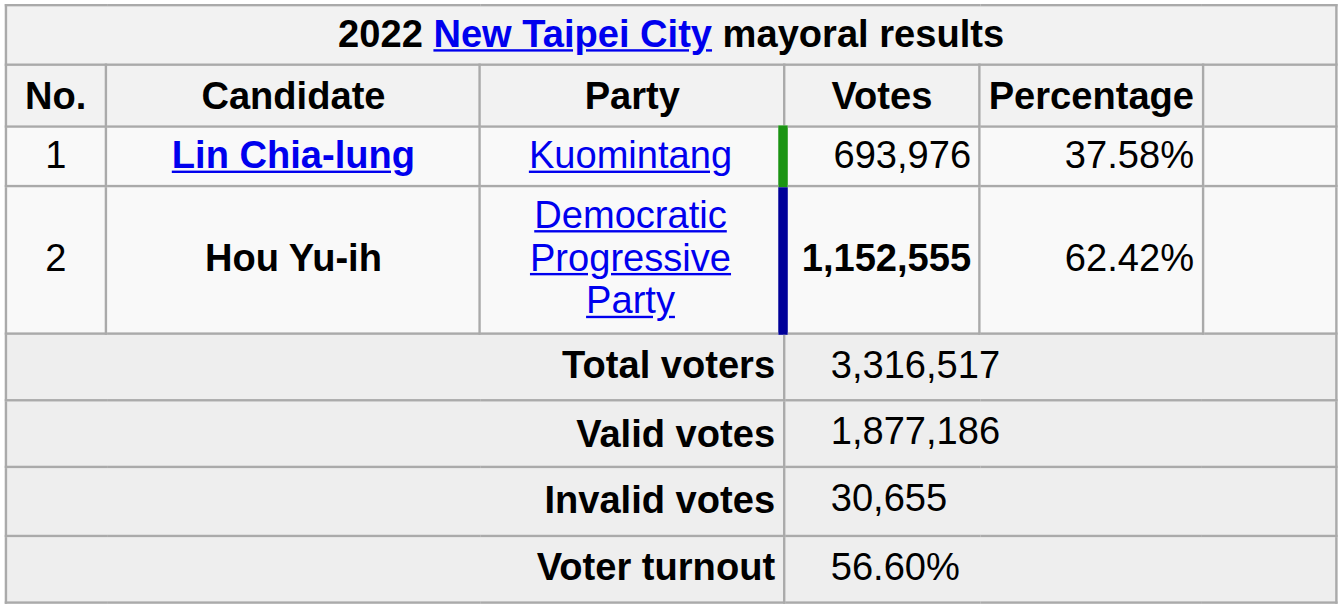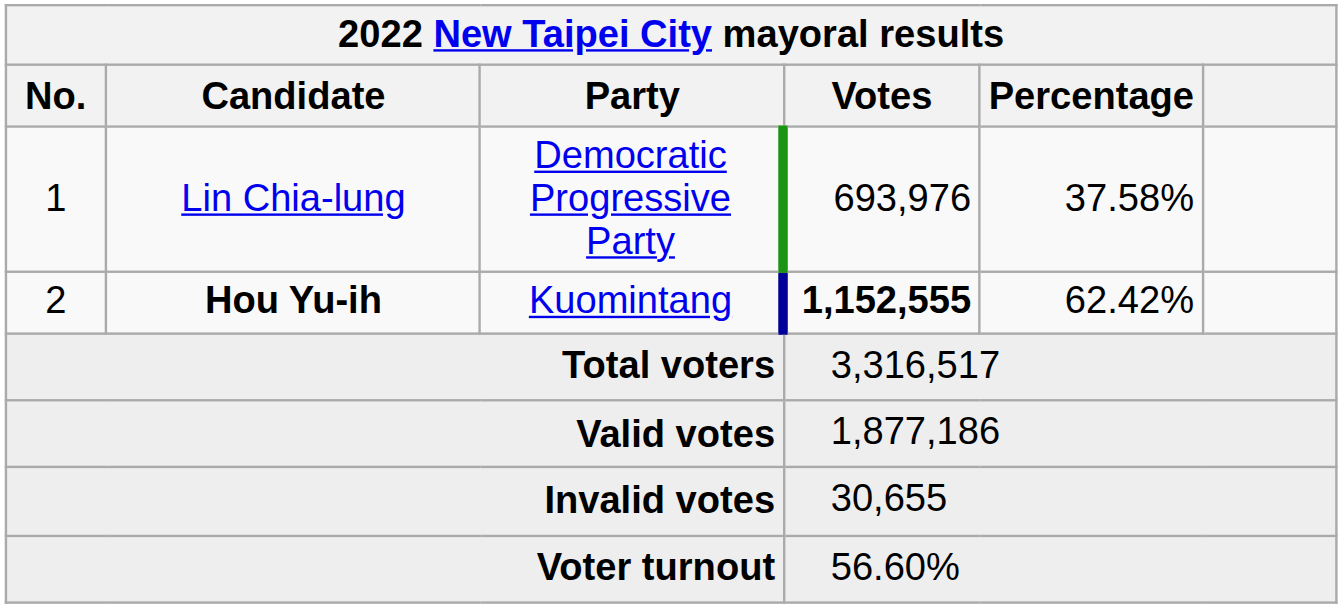 <table class="wikitable collapsible" style="margin:1em auto; text-align:center">
 <tr>
 <th colspan="6">2022 <a href='#'>New Taipei City</a> mayoral results</th>
 </tr>
 <tr>
 <th width=35>No.</th>
 <th width=150>Candidate</th>
 <th width=120>Party</th>
 <th width=75>Votes</th>
 <th width=75>Percentage</th>
 <th width=49></th>
 </tr>
 <tr>
 <td>1</td>
-<td><strong><a href='#'>Lin Chia-lung</a></strong></td>
-<td><a href='#'>Kuomintang</a></td>
+<td><a href='#'>Lin Chia-lung</a></td>
+<td><a href='#'>Democratic Progressive Party</a></td>
 <td style="border-left:4px solid #1B9413;" align="right">693,976</td>
 <td align="right">37.58%</td>
 <td align="center"></td>
 </tr>
 <tr>
 <td>2</td>
 <td><strong>Hou Yu-ih</strong></td>
-<td><a href='#'>Democratic Progressive Party</a></td>
+<td><a href='#'>Kuomintang</a></td>
 <td style="border-left:4px solid #000099;" align="right"><strong>1,152,555</strong></td>
 <td align="right">62.42%</td>
 <td align="center"></td>
 </tr>
 <tr bgcolor=EEEEEE>
 <td colspan="3" align="right"><strong>Total voters</strong></td>
 <td colspan="3" align="left">　3,316,517</td>
 </tr>
 <tr bgcolor=EEEEEE>
 <td colspan="3" align="right"><strong>Valid votes</strong></td>
 <td colspan="3" align="left">　1,877,186</td>
 </tr>
 <tr bgcolor=EEEEEE>
 <td colspan="3" align="right"><strong>Invalid votes</strong></td>
 <td colspan="3" align="left">　30,655</td>
 </tr>
 <tr bgcolor=EEEEEE>
 <td colspan="3" align="right"><strong>Voter turnout</strong></td>
 <td colspan="3" align="left">　56.60%</td>
 </tr>
 </table>
